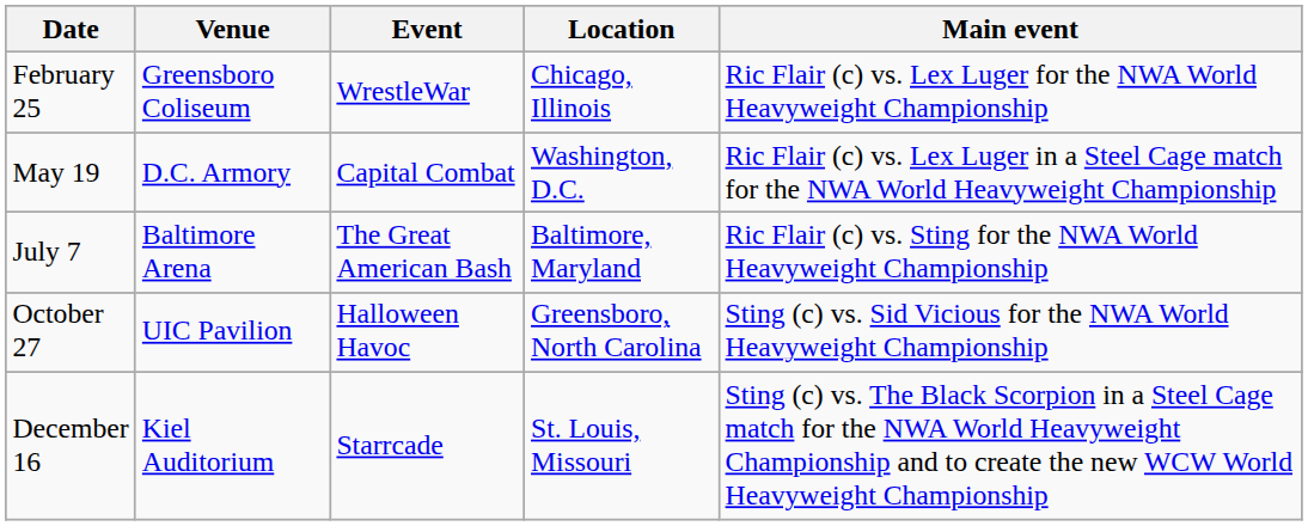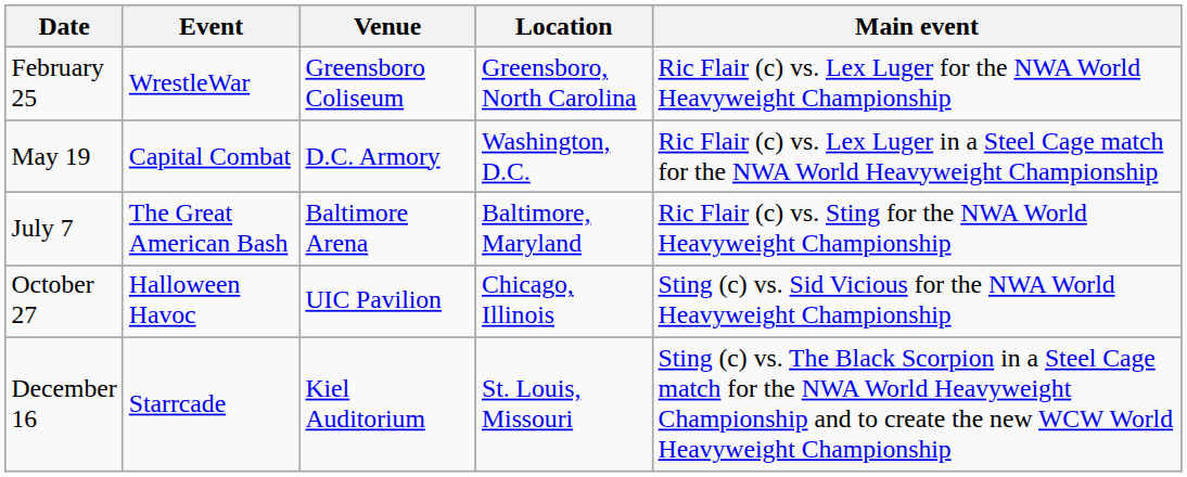 <table class="sortable wikitable succession-box" style="font-size:85%; width: 100%">
 <tr>
 <th width=10%>Date</th>
+<th width=15%>Event</th>
 <th width=15%>Venue</th>
-<th width=15%>Event</th>
 <th width=15%>Location</th>
 <th width=45%>Main event</th>
 </tr>
 <tr>
 <td>February 25</td>
+<td><a href='#'>WrestleWar</a></td>
 <td><a href='#'>Greensboro Coliseum</a></td>
-<td><a href='#'>WrestleWar</a></td>
-<td><a href='#'>Chicago, Illinois</a></td>
+<td><a href='#'>Greensboro, North Carolina</a></td>
 <td><a href='#'>Ric Flair</a> (c) vs. <a href='#'>Lex Luger</a> for the <a href='#'>NWA World Heavyweight Championship</a></td>
 </tr>
 <tr>
 <td>May 19</td>
+<td><a href='#'>Capital Combat</a></td>
 <td><a href='#'>D.C. Armory</a></td>
-<td><a href='#'>Capital Combat</a></td>
 <td><a href='#'>Washington, D.C.</a></td>
 <td><a href='#'>Ric Flair</a> (c) vs. <a href='#'>Lex Luger</a> in a <a href='#'>Steel Cage match</a> for the <a href='#'>NWA World Heavyweight Championship</a></td>
 </tr>
 <tr>
 <td>July 7</td>
+<td><a href='#'>The Great American Bash</a></td>
 <td><a href='#'>Baltimore Arena</a></td>
-<td><a href='#'>The Great American Bash</a></td>
 <td><a href='#'>Baltimore, Maryland</a></td>
 <td><a href='#'>Ric Flair</a> (c) vs. <a href='#'>Sting</a> for the <a href='#'>NWA World Heavyweight Championship</a></td>
 </tr>
 <tr>
 <td>October 27</td>
+<td><a href='#'>Halloween Havoc</a></td>
 <td><a href='#'>UIC Pavilion</a></td>
-<td><a href='#'>Halloween Havoc</a></td>
-<td><a href='#'>Greensboro, North Carolina</a></td>
+<td><a href='#'>Chicago, Illinois</a></td>
 <td><a href='#'>Sting</a> (c) vs. <a href='#'>Sid Vicious</a> for the <a href='#'>NWA World Heavyweight Championship</a></td>
 </tr>
 <tr>
 <td>December 16</td>
+<td><a href='#'>Starrcade</a></td>
 <td><a href='#'>Kiel Auditorium</a></td>
-<td><a href='#'>Starrcade</a></td>
 <td><a href='#'>St. Louis, Missouri</a></td>
 <td><a href='#'>Sting</a> (c) vs. <a href='#'>The Black Scorpion</a> in a <a href='#'>Steel Cage match</a> for the <a href='#'>NWA World Heavyweight Championship</a> and to create the new <a href='#'>WCW World Heavyweight Championship</a></td>
 </tr>
 </table>
